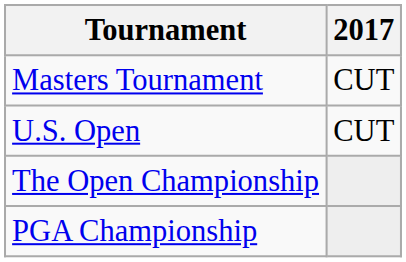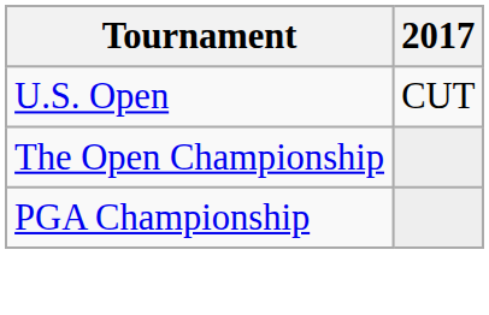 <table class="wikitable" style="font-size:95%;text-align:center;">
 <tr>
 <th>Tournament</th>
 <th>2017</th>
-</tr>
-<tr>
-<td align=left><a href='#'>Masters Tournament</a></td>
-<td>CUT</td>
 </tr>
 <tr>
 <td align=left><a href='#'>U.S. Open</a></td>
 <td>CUT</td>
 </tr>
 <tr>
 <td align=left><a href='#'>The Open Championship</a></td>
 <td style="background:#eeeeee;"></td>
 </tr>
 <tr>
 <td align=left><a href='#'>PGA Championship</a></td>
 <td style="background:#eeeeee;"></td>
 </tr>
 </table>
